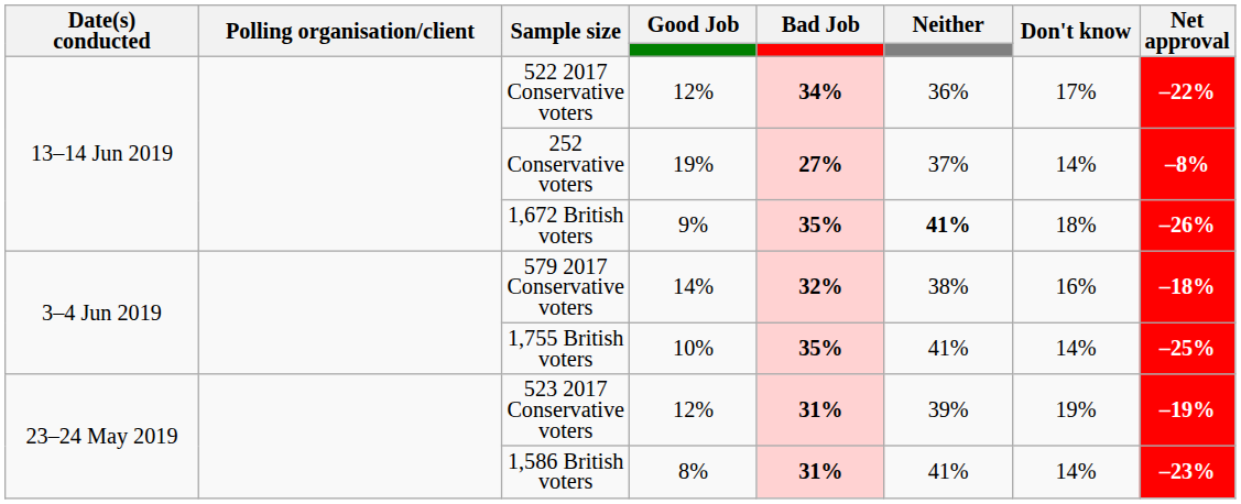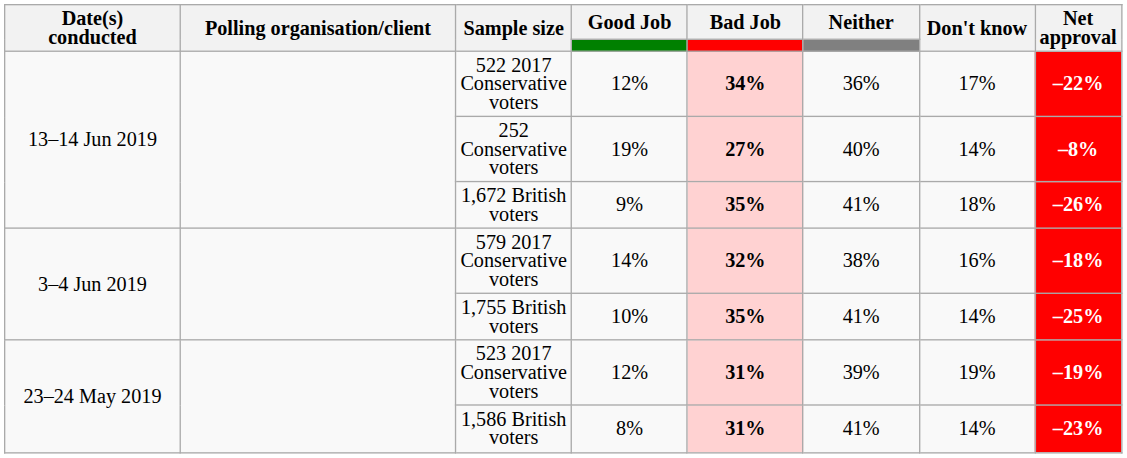 <table class="wikitable collapsible sortable" style="text-align:center;font-size:95%;line-height:14px;">
 <tr>
 <th rowspan="2" style="width:125px;">Date(s)<br>conducted</th>
 <th rowspan="2" style="width:200px;">Polling organisation/client</th>
 <th rowspan="2" style="width:60px;">Sample size</th>
 <th class="unsortable" style="width:80px;">Good Job</th>
 <th class="unsortable" style="width: 80px;">Bad Job</th>
 <th class="unsortable" style="width:80px;">Neither</th>
 <th rowspan="2" class="unsortable" style="width:80px;">Don't know</th>
 <th rowspan="2" class="unsortable" style="width:20px;">Net approval</th>
 </tr>
 <tr>
 <th class="unsortable" style="background:green;width:60px;"></th>
 <th class="unsortable" style="background:red;width:60px;"></th>
 <th class="unsortable" style="background:grey;width:60px;"></th>
 </tr>
 <tr>
 <td rowspan="3">13–14 Jun 2019</td>
 <td rowspan="3"></td>
 <td>522 2017 Conservative voters</td>
 <td>12%</td>
 <td style="background:#FFD2D2"><strong>34%</strong></td>
 <td>36%</td>
 <td>17%</td>
 <td style="background:red;color:white;"><strong>–22%</strong></td>
 </tr>
 <tr>
 <td>252 Conservative voters</td>
 <td>19%</td>
 <td style="background:#FFD2D2"><strong>27%</strong></td>
-<td>37%</td>
+<td>40%</td>
 <td>14%</td>
 <td style="background:red;color:white;"><strong>–8%</strong></td>
 </tr>
 <tr>
 <td>1,672 British voters</td>
 <td>9%</td>
 <td style="background:#FFD2D2"><strong>35%</strong></td>
-<td><strong>41%</strong></td>
+<td>41%</td>
 <td>18%</td>
 <td style="background:red;color:white;"><strong>–26%</strong></td>
 </tr>
 <tr>
 <td rowspan="2">3–4 Jun 2019</td>
 <td rowspan="2"></td>
 <td>579 2017 Conservative voters</td>
 <td>14%</td>
 <td style="background:#FFD2D2"><strong>32%</strong></td>
 <td>38%</td>
 <td>16%</td>
 <td style="background:red;color:white;"><strong>–18%</strong></td>
 </tr>
 <tr>
 <td>1,755 British voters</td>
 <td>10%</td>
 <td style="background:#FFD2D2"><strong>35%</strong></td>
 <td>41%</td>
 <td>14%</td>
 <td style="background:red;color:white;"><strong>–25%</strong></td>
 </tr>
 <tr>
 <td rowspan="2">23–24 May 2019</td>
 <td rowspan="2"></td>
 <td>523 2017 Conservative voters</td>
 <td>12%</td>
 <td style="background:#FFD2D2"><strong>31%</strong></td>
 <td>39%</td>
 <td>19%</td>
 <td style="background:red;color:white;"><strong>–19%</strong></td>
 </tr>
 <tr>
 <td>1,586 British voters</td>
 <td>8%</td>
 <td style="background:#FFD2D2"><strong>31%</strong></td>
 <td>41%</td>
 <td>14%</td>
 <td style="background:red;color:white;"><strong>–23%</strong></td>
 </tr>
 </table>
